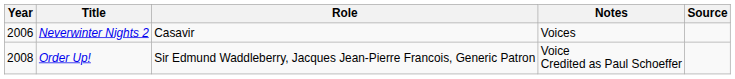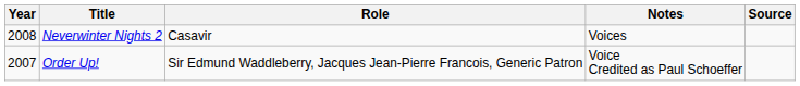 <table class="wikitable sortable plainrowheaders">
 <tr>
 <th>Year</th>
 <th>Title</th>
 <th>Role</th>
 <th class="unsortable">Notes</th>
 <th class="unsortable">Source</th>
 </tr>
 <tr>
-<td>2006</td>
+<td>2008</td>
 <td><em><a href='#'>Neverwinter Nights 2</a></em></td>
 <td>Casavir</td>
 <td>Voices</td>
 <td></td>
 </tr>
 <tr>
-<td>2008</td>
+<td>2007</td>
 <td><em><a href='#'>Order Up!</a></em></td>
 <td>Sir Edmund Waddleberry, Jacques Jean-Pierre Francois, Generic Patron</td>
 <td>Voice<br>Credited as Paul Schoeffer</td>
 <td></td>
 </tr>
 </table>
